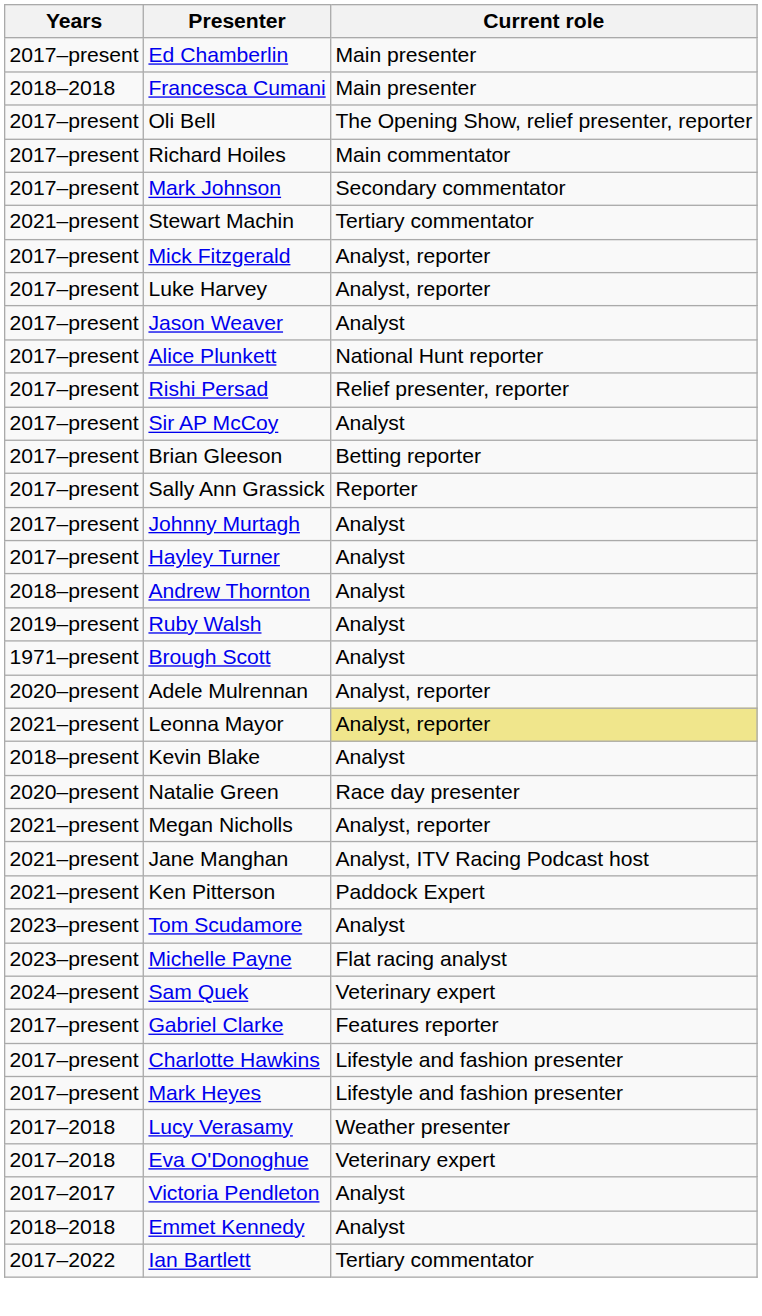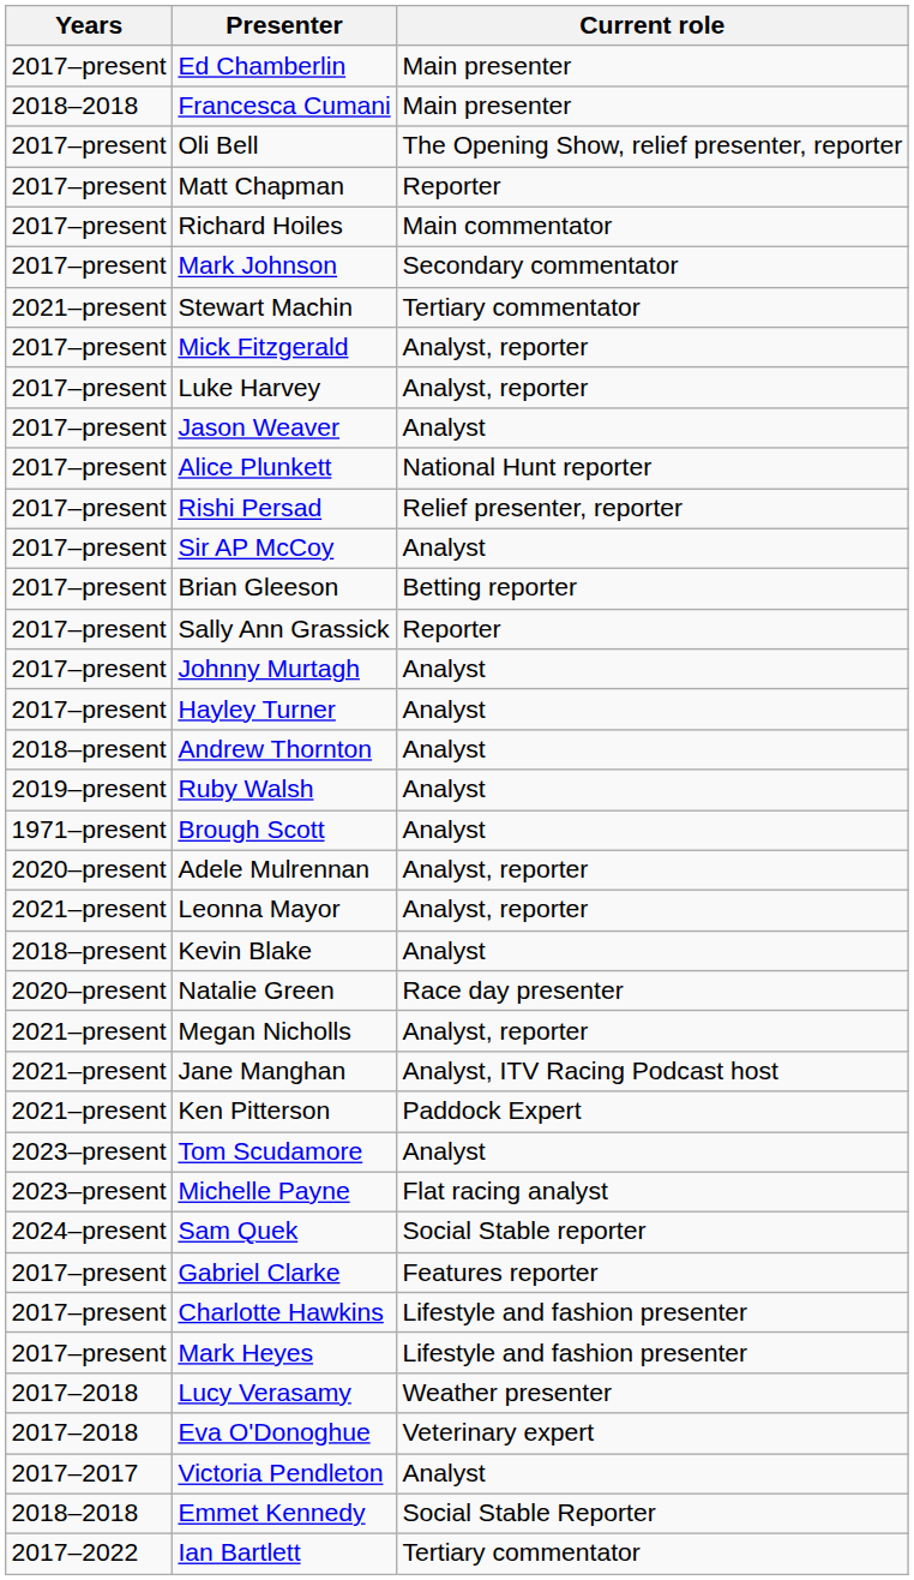 <table class="wikitable">
 <tr>
 <th>Years</th>
 <th>Presenter</th>
 <th>Current role</th>
 </tr>
 <tr>
 <td>2017–present</td>
 <td><a href='#'>Ed Chamberlin</a></td>
 <td>Main presenter</td>
 </tr>
 <tr>
 <td>2018–2018</td>
 <td><a href='#'>Francesca Cumani</a></td>
 <td>Main presenter</td>
 </tr>
 <tr>
 <td>2017–present</td>
 <td>Oli Bell</td>
 <td>The Opening Show, relief presenter, reporter</td>
+</tr>
+<tr>
+<td>2017–present</td>
+<td>Matt Chapman</td>
+<td>Reporter</td>
 </tr>
 <tr>
 <td>2017–present</td>
 <td>Richard Hoiles</td>
 <td>Main commentator</td>
 </tr>
 <tr>
 <td>2017–present</td>
 <td><a href='#'>Mark Johnson</a></td>
 <td>Secondary commentator</td>
 </tr>
 <tr>
 <td>2021–present</td>
 <td>Stewart Machin</td>
 <td>Tertiary commentator</td>
 </tr>
 <tr>
 <td>2017–present</td>
 <td><a href='#'>Mick Fitzgerald</a></td>
 <td>Analyst, reporter</td>
 </tr>
 <tr>
 <td>2017–present</td>
 <td>Luke Harvey</td>
 <td>Analyst, reporter</td>
 </tr>
 <tr>
 <td>2017–present</td>
 <td><a href='#'>Jason Weaver</a></td>
 <td>Analyst</td>
 </tr>
 <tr>
 <td>2017–present</td>
 <td><a href='#'>Alice Plunkett</a></td>
 <td>National Hunt reporter</td>
 </tr>
 <tr>
 <td>2017–present</td>
 <td><a href='#'>Rishi Persad</a></td>
 <td>Relief presenter, reporter</td>
 </tr>
 <tr>
 <td>2017–present</td>
 <td><a href='#'>Sir AP McCoy</a></td>
 <td>Analyst</td>
 </tr>
 <tr>
 <td>2017–present</td>
 <td>Brian Gleeson</td>
 <td>Betting reporter</td>
 </tr>
 <tr>
 <td>2017–present</td>
 <td>Sally Ann Grassick</td>
 <td>Reporter</td>
 </tr>
 <tr>
 <td>2017–present</td>
 <td><a href='#'>Johnny Murtagh</a></td>
 <td>Analyst</td>
 </tr>
 <tr>
 <td>2017–present</td>
 <td><a href='#'>Hayley Turner</a></td>
 <td>Analyst</td>
 </tr>
 <tr>
 <td>2018–present</td>
 <td><a href='#'>Andrew Thornton</a></td>
 <td>Analyst</td>
 </tr>
 <tr>
 <td>2019–present</td>
 <td><a href='#'>Ruby Walsh</a></td>
 <td>Analyst</td>
 </tr>
 <tr>
 <td>1971–present</td>
 <td><a href='#'>Brough Scott</a></td>
 <td>Analyst</td>
 </tr>
 <tr>
 <td>2020–present</td>
 <td>Adele Mulrennan</td>
 <td>Analyst, reporter</td>
 </tr>
 <tr>
 <td>2021–present</td>
 <td>Leonna Mayor</td>
-<td style="background: khaki;">Analyst, reporter</td>
+<td>Analyst, reporter</td>
 </tr>
 <tr>
 <td>2018–present</td>
 <td>Kevin Blake</td>
 <td>Analyst</td>
 </tr>
 <tr>
 <td>2020–present</td>
 <td>Natalie Green</td>
 <td>Race day presenter</td>
 </tr>
 <tr>
 <td>2021–present</td>
 <td>Megan Nicholls</td>
 <td>Analyst, reporter</td>
 </tr>
 <tr>
 <td>2021–present</td>
 <td>Jane Manghan</td>
 <td>Analyst, ITV Racing Podcast host</td>
 </tr>
 <tr>
 <td>2021–present</td>
 <td>Ken Pitterson</td>
 <td>Paddock Expert</td>
 </tr>
 <tr>
 <td>2023–present</td>
 <td><a href='#'>Tom Scudamore</a></td>
 <td>Analyst</td>
 </tr>
 <tr>
 <td>2023–present</td>
 <td><a href='#'>Michelle Payne</a></td>
 <td>Flat racing analyst</td>
 </tr>
 <tr>
 <td>2024–present</td>
 <td><a href='#'>Sam Quek</a></td>
-<td>Veterinary expert</td>
+<td>Social Stable reporter</td>
 </tr>
 <tr>
 <td>2017–present</td>
 <td><a href='#'>Gabriel Clarke</a></td>
 <td>Features reporter</td>
 </tr>
 <tr>
 <td>2017–present</td>
 <td><a href='#'>Charlotte Hawkins</a></td>
 <td>Lifestyle and fashion presenter</td>
 </tr>
 <tr>
 <td>2017–present</td>
 <td><a href='#'>Mark Heyes</a></td>
 <td>Lifestyle and fashion presenter</td>
 </tr>
 <tr>
 <td>2017–2018</td>
 <td><a href='#'>Lucy Verasamy</a></td>
 <td>Weather presenter</td>
 </tr>
 <tr>
 <td>2017–2018</td>
 <td><a href='#'>Eva O'Donoghue</a></td>
 <td>Veterinary expert</td>
 </tr>
 <tr>
 <td>2017–2017</td>
 <td><a href='#'>Victoria Pendleton</a></td>
 <td>Analyst</td>
 </tr>
 <tr>
 <td>2018–2018</td>
 <td><a href='#'>Emmet Kennedy</a></td>
-<td>Analyst</td>
+<td>Social Stable Reporter</td>
 </tr>
 <tr>
 <td>2017–2022</td>
 <td><a href='#'>Ian Bartlett</a></td>
 <td>Tertiary commentator</td>
 </tr>
 </table>
